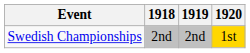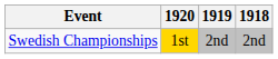 <table class="wikitable">
 <tr>
 <th>Event</th>
+<th>1920</th>
+<th>1919</th>
 <th>1918</th>
-<th>1919</th>
-<th>1920</th>
 </tr>
 <tr>
 <td><a href='#'>Swedish Championships</a></td>
+<td align="center" bgcolor="gold">1st</td>
 <td align="center" bgcolor="silver">2nd</td>
 <td align="center" bgcolor="silver">2nd</td>
-<td align="center" bgcolor="gold">1st</td>
 </tr>
 </table>
